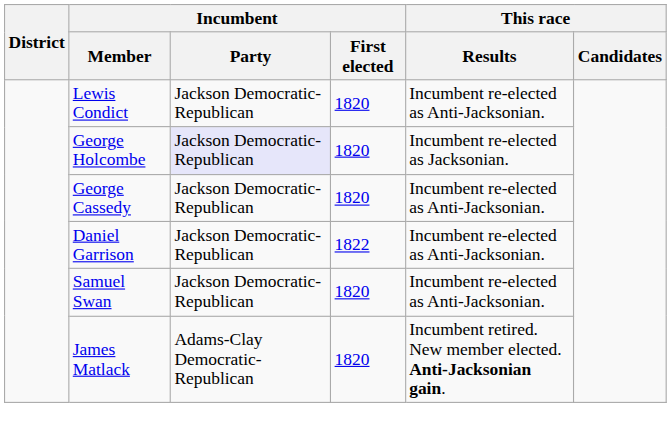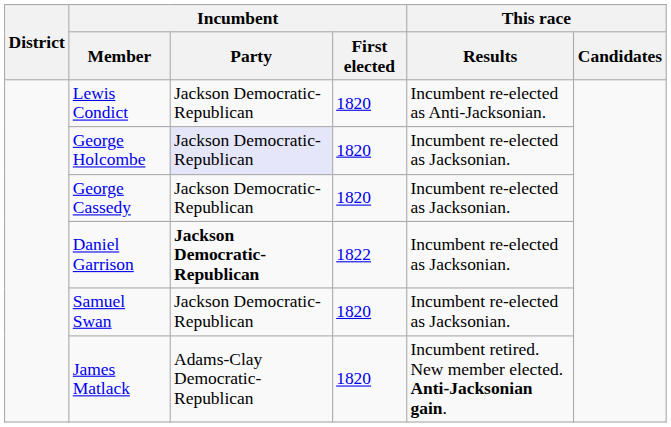 <table class=wikitable>
 <tr>
 <th rowspan=2>District</th>
 <th colspan=3>Incumbent</th>
 <th colspan=2>This race</th>
 </tr>
 <tr>
 <th>Member</th>
 <th>Party</th>
 <th>First elected</th>
 <th>Results</th>
 <th>Candidates</th>
 </tr>
 <tr>
 <td rowspan=6><br></td>
 <td><a href='#'>Lewis Condict</a></td>
 <td>Jackson Democratic-Republican</td>
 <td><a href='#'>1820</a></td>
 <td>Incumbent re-elected as Anti-Jacksonian.</td>
 <td nowrap rowspan=6></td>
 </tr>
 <tr>
 <td><a href='#'>George Holcombe</a></td>
 <td style="background: lavender;">Jackson Democratic-Republican</td>
 <td><a href='#'>1820</a></td>
 <td>Incumbent re-elected as Jacksonian.</td>
 </tr>
 <tr>
 <td><a href='#'>George Cassedy</a></td>
 <td>Jackson Democratic-Republican</td>
 <td><a href='#'>1820</a></td>
-<td>Incumbent re-elected as Anti-Jacksonian.</td>
+<td>Incumbent re-elected as Jacksonian.</td>
 </tr>
 <tr>
 <td><a href='#'>Daniel Garrison</a></td>
-<td>Jackson Democratic-Republican</td>
+<td><strong>Jackson Democratic-Republican</strong></td>
 <td><a href='#'>1822</a></td>
-<td>Incumbent re-elected as Anti-Jacksonian.</td>
+<td>Incumbent re-elected as Jacksonian.</td>
 </tr>
 <tr>
 <td><a href='#'>Samuel Swan</a></td>
 <td>Jackson Democratic-Republican</td>
 <td><a href='#'>1820</a></td>
-<td>Incumbent re-elected as Anti-Jacksonian.</td>
+<td>Incumbent re-elected as Jacksonian.</td>
 </tr>
 <tr>
 <td><a href='#'>James Matlack</a></td>
 <td>Adams-Clay Democratic-Republican</td>
 <td><a href='#'>1820</a></td>
 <td>Incumbent retired.<br>New member elected.<br><strong>Anti-Jacksonian gain</strong>.</td>
 </tr>
 </table>
